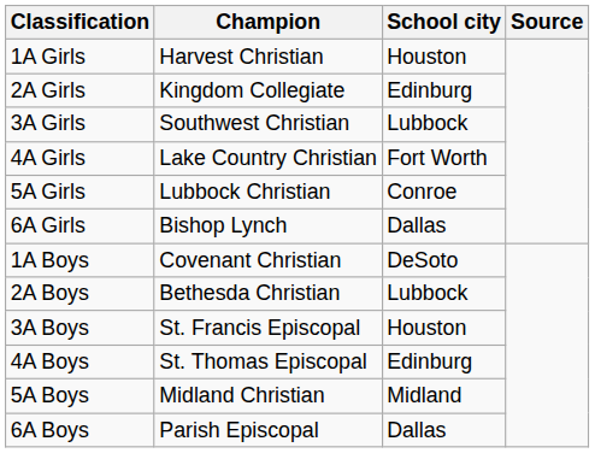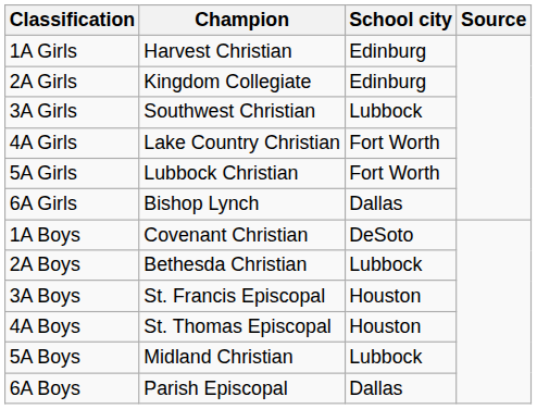 <table class="wikitable">
 <tr>
 <th>Classification</th>
 <th>Champion</th>
 <th>School city</th>
 <th>Source</th>
 </tr>
 <tr>
 <td>1A Girls</td>
 <td>Harvest Christian</td>
-<td>Houston</td>
+<td>Edinburg</td>
 <td rowspan="6"></td>
 </tr>
 <tr>
 <td>2A Girls</td>
 <td>Kingdom Collegiate</td>
 <td>Edinburg</td>
 </tr>
 <tr>
 <td>3A Girls</td>
 <td>Southwest Christian</td>
 <td>Lubbock</td>
 </tr>
 <tr>
 <td>4A Girls</td>
 <td>Lake Country Christian</td>
 <td>Fort Worth</td>
 </tr>
 <tr>
 <td>5A Girls</td>
 <td>Lubbock Christian</td>
-<td>Conroe</td>
+<td>Fort Worth</td>
 </tr>
 <tr>
 <td>6A Girls</td>
 <td>Bishop Lynch</td>
 <td>Dallas</td>
 </tr>
 <tr>
 <td>1A Boys</td>
 <td>Covenant Christian</td>
 <td>DeSoto</td>
 <td rowspan="6"></td>
 </tr>
 <tr>
 <td>2A Boys</td>
 <td>Bethesda Christian</td>
 <td>Lubbock</td>
 </tr>
 <tr>
 <td>3A Boys</td>
 <td>St. Francis Episcopal</td>
 <td>Houston</td>
 </tr>
 <tr>
 <td>4A Boys</td>
 <td>St. Thomas Episcopal</td>
-<td>Edinburg</td>
+<td>Houston</td>
 </tr>
 <tr>
 <td>5A Boys</td>
 <td>Midland Christian</td>
-<td>Midland</td>
+<td>Lubbock</td>
 </tr>
 <tr>
 <td>6A Boys</td>
 <td>Parish Episcopal</td>
 <td>Dallas</td>
 </tr>
 </table>
